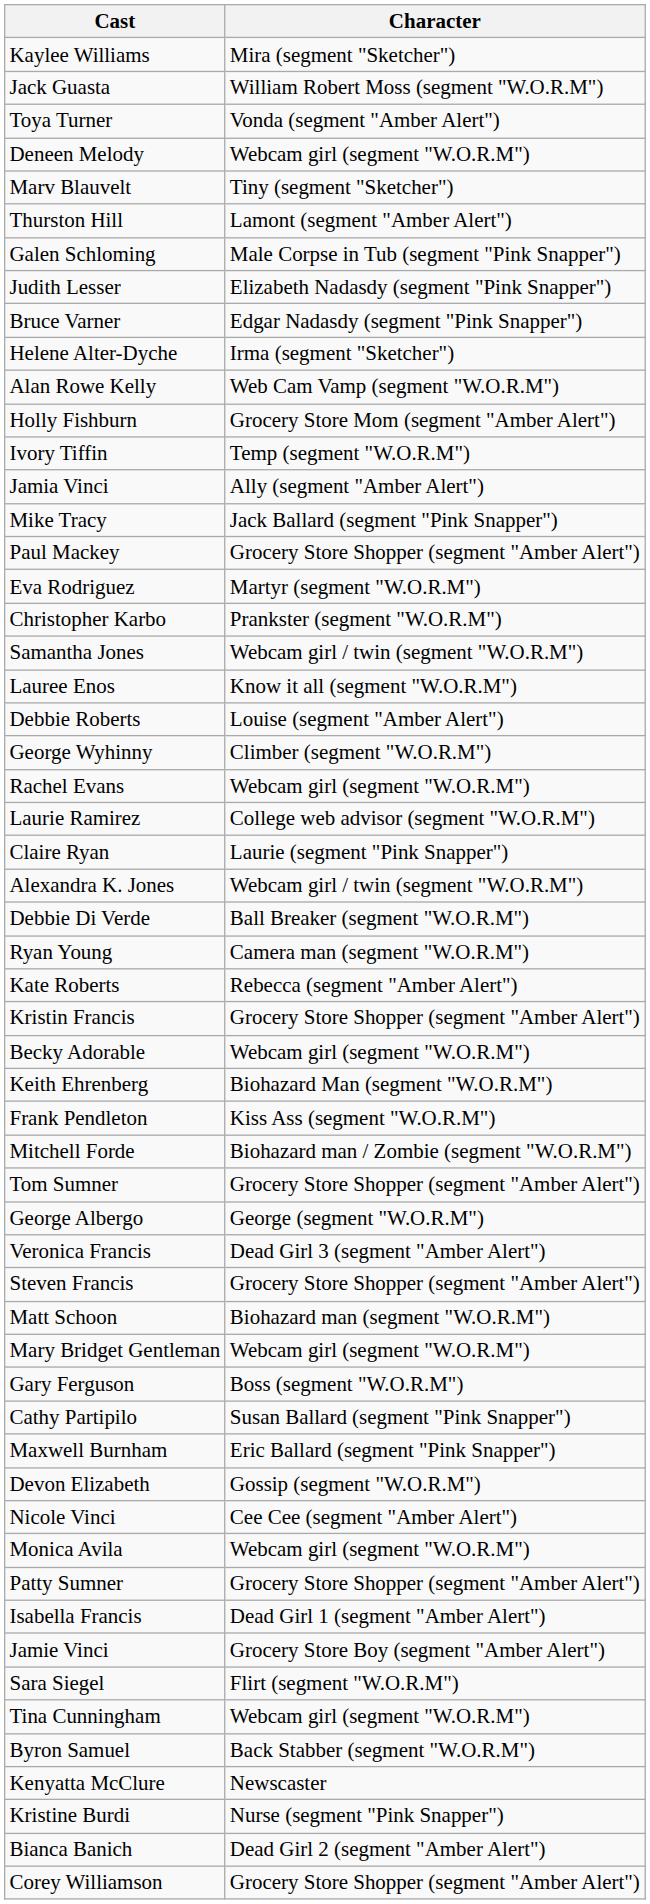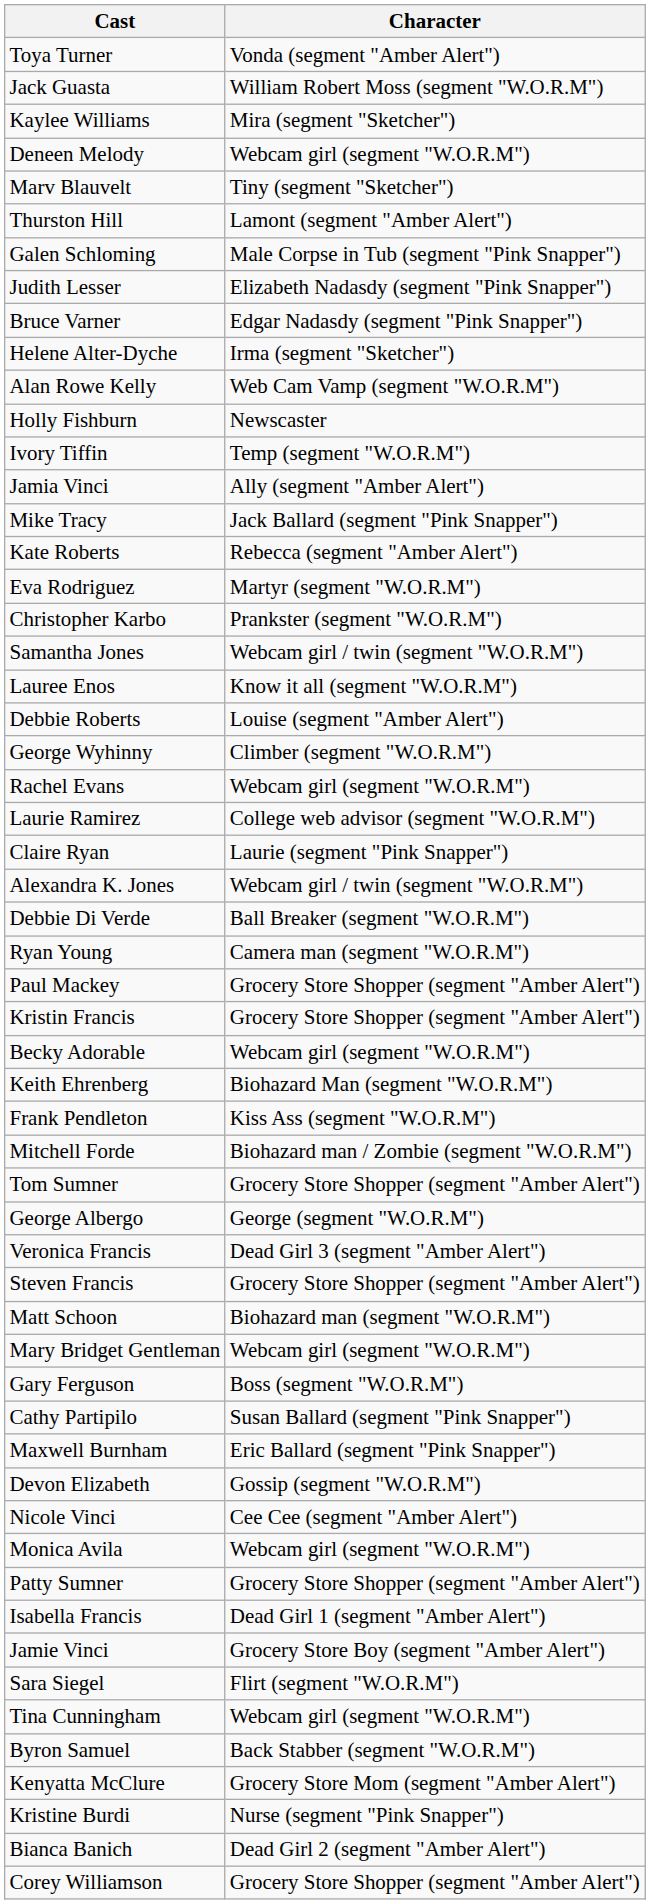 <table class="wikitable">
 <tr>
 <th>Cast</th>
 <th>Character</th>
 </tr>
 <tr>
-<td>Kaylee Williams</td>
-<td>Mira (segment "Sketcher")</td>
+<td>Toya Turner</td>
+<td>Vonda (segment "Amber Alert")</td>
 </tr>
 <tr>
 <td>Jack Guasta</td>
 <td>William Robert Moss (segment "W.O.R.M")</td>
 </tr>
 <tr>
-<td>Toya Turner</td>
-<td>Vonda (segment "Amber Alert")</td>
+<td>Kaylee Williams</td>
+<td>Mira (segment "Sketcher")</td>
 </tr>
 <tr>
 <td>Deneen Melody</td>
 <td>Webcam girl (segment "W.O.R.M")</td>
 </tr>
 <tr>
 <td>Marv Blauvelt</td>
 <td>Tiny (segment "Sketcher")</td>
 </tr>
 <tr>
 <td>Thurston Hill</td>
 <td>Lamont (segment "Amber Alert")</td>
 </tr>
 <tr>
 <td>Galen Schloming</td>
 <td>Male Corpse in Tub (segment "Pink Snapper")</td>
 </tr>
 <tr>
 <td>Judith Lesser</td>
 <td>Elizabeth Nadasdy (segment "Pink Snapper")</td>
 </tr>
 <tr>
 <td>Bruce Varner</td>
 <td>Edgar Nadasdy (segment "Pink Snapper")</td>
 </tr>
 <tr>
 <td>Helene Alter-Dyche</td>
 <td>Irma (segment "Sketcher")</td>
 </tr>
 <tr>
 <td>Alan Rowe Kelly</td>
 <td>Web Cam Vamp (segment "W.O.R.M")</td>
 </tr>
 <tr>
 <td>Holly Fishburn</td>
-<td>Grocery Store Mom (segment "Amber Alert")</td>
+<td>Newscaster</td>
 </tr>
 <tr>
 <td>Ivory Tiffin</td>
 <td>Temp (segment "W.O.R.M")</td>
 </tr>
 <tr>
 <td>Jamia Vinci</td>
 <td>Ally (segment "Amber Alert")</td>
 </tr>
 <tr>
 <td>Mike Tracy</td>
 <td>Jack Ballard (segment "Pink Snapper")</td>
 </tr>
 <tr>
-<td>Paul Mackey</td>
-<td>Grocery Store Shopper (segment "Amber Alert")</td>
+<td>Kate Roberts</td>
+<td>Rebecca (segment "Amber Alert")</td>
 </tr>
 <tr>
 <td>Eva Rodriguez</td>
 <td>Martyr (segment "W.O.R.M")</td>
 </tr>
 <tr>
 <td>Christopher Karbo</td>
 <td>Prankster (segment "W.O.R.M")</td>
 </tr>
 <tr>
 <td>Samantha Jones</td>
 <td>Webcam girl / twin (segment "W.O.R.M")</td>
 </tr>
 <tr>
 <td>Lauree Enos</td>
 <td>Know it all (segment "W.O.R.M")</td>
 </tr>
 <tr>
 <td>Debbie Roberts</td>
 <td>Louise (segment "Amber Alert")</td>
 </tr>
 <tr>
 <td>George Wyhinny</td>
 <td>Climber (segment "W.O.R.M")</td>
 </tr>
 <tr>
 <td>Rachel Evans</td>
 <td>Webcam girl (segment "W.O.R.M")</td>
 </tr>
 <tr>
 <td>Laurie Ramirez</td>
 <td>College web advisor (segment "W.O.R.M")</td>
 </tr>
 <tr>
 <td>Claire Ryan</td>
 <td>Laurie (segment "Pink Snapper")</td>
 </tr>
 <tr>
 <td>Alexandra K. Jones</td>
 <td>Webcam girl / twin (segment "W.O.R.M")</td>
 </tr>
 <tr>
 <td>Debbie Di Verde</td>
 <td>Ball Breaker (segment "W.O.R.M")</td>
 </tr>
 <tr>
 <td>Ryan Young</td>
 <td>Camera man (segment "W.O.R.M")</td>
 </tr>
 <tr>
-<td>Kate Roberts</td>
-<td>Rebecca (segment "Amber Alert")</td>
+<td>Paul Mackey</td>
+<td>Grocery Store Shopper (segment "Amber Alert")</td>
 </tr>
 <tr>
 <td>Kristin Francis</td>
 <td>Grocery Store Shopper (segment "Amber Alert")</td>
 </tr>
 <tr>
 <td>Becky Adorable</td>
 <td>Webcam girl (segment "W.O.R.M")</td>
 </tr>
 <tr>
 <td>Keith Ehrenberg</td>
 <td>Biohazard Man (segment "W.O.R.M")</td>
 </tr>
 <tr>
 <td>Frank Pendleton</td>
 <td>Kiss Ass (segment "W.O.R.M")</td>
 </tr>
 <tr>
 <td>Mitchell Forde</td>
 <td>Biohazard man / Zombie (segment "W.O.R.M")</td>
 </tr>
 <tr>
 <td>Tom Sumner</td>
 <td>Grocery Store Shopper (segment "Amber Alert")</td>
 </tr>
 <tr>
 <td>George Albergo</td>
 <td>George (segment "W.O.R.M")</td>
 </tr>
 <tr>
 <td>Veronica Francis</td>
 <td>Dead Girl 3 (segment "Amber Alert")</td>
 </tr>
 <tr>
 <td>Steven Francis</td>
 <td>Grocery Store Shopper (segment "Amber Alert")</td>
 </tr>
 <tr>
 <td>Matt Schoon</td>
 <td>Biohazard man (segment "W.O.R.M")</td>
 </tr>
 <tr>
 <td>Mary Bridget Gentleman</td>
 <td>Webcam girl (segment "W.O.R.M")</td>
 </tr>
 <tr>
 <td>Gary Ferguson</td>
 <td>Boss (segment "W.O.R.M")</td>
 </tr>
 <tr>
 <td>Cathy Partipilo</td>
 <td>Susan Ballard (segment "Pink Snapper")</td>
 </tr>
 <tr>
 <td>Maxwell Burnham</td>
 <td>Eric Ballard (segment "Pink Snapper")</td>
 </tr>
 <tr>
 <td>Devon Elizabeth</td>
 <td>Gossip (segment "W.O.R.M")</td>
 </tr>
 <tr>
 <td>Nicole Vinci</td>
 <td>Cee Cee (segment "Amber Alert")</td>
 </tr>
 <tr>
 <td>Monica Avila</td>
 <td>Webcam girl (segment "W.O.R.M")</td>
 </tr>
 <tr>
 <td>Patty Sumner</td>
 <td>Grocery Store Shopper (segment "Amber Alert")</td>
 </tr>
 <tr>
 <td>Isabella Francis</td>
 <td>Dead Girl 1 (segment "Amber Alert")</td>
 </tr>
 <tr>
 <td>Jamie Vinci</td>
 <td>Grocery Store Boy (segment "Amber Alert")</td>
 </tr>
 <tr>
 <td>Sara Siegel</td>
 <td>Flirt (segment "W.O.R.M")</td>
 </tr>
 <tr>
 <td>Tina Cunningham</td>
 <td>Webcam girl (segment "W.O.R.M")</td>
 </tr>
 <tr>
 <td>Byron Samuel</td>
 <td>Back Stabber (segment "W.O.R.M")</td>
 </tr>
 <tr>
 <td>Kenyatta McClure</td>
-<td>Newscaster</td>
+<td>Grocery Store Mom (segment "Amber Alert")</td>
 </tr>
 <tr>
 <td>Kristine Burdi</td>
 <td>Nurse (segment "Pink Snapper")</td>
 </tr>
 <tr>
 <td>Bianca Banich</td>
 <td>Dead Girl 2 (segment "Amber Alert")</td>
 </tr>
 <tr>
 <td>Corey Williamson</td>
 <td>Grocery Store Shopper (segment "Amber Alert")</td>
 </tr>
 </table>
